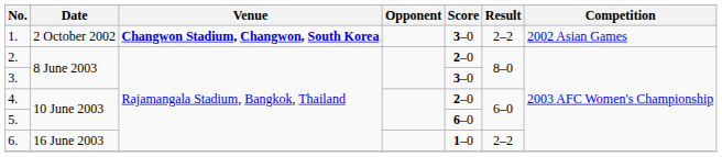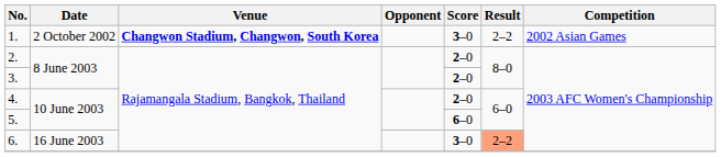 <table class="wikitable">
 <tr>
 <th>No.</th>
 <th>Date</th>
 <th>Venue</th>
 <th>Opponent</th>
 <th>Score</th>
 <th>Result</th>
 <th>Competition</th>
 </tr>
 <tr>
 <td>1.</td>
 <td>2 October 2002</td>
 <td><strong><a href='#'>Changwon Stadium</a>, <a href='#'>Changwon</a>, <a href='#'>South Korea</a></strong></td>
 <td></td>
 <td align=center><strong>3</strong>–0</td>
 <td align=center>2–2</td>
 <td><a href='#'>2002 Asian Games</a></td>
 </tr>
 <tr>
 <td>2.</td>
 <td rowspan=2>8 June 2003</td>
 <td rowspan=5><a href='#'>Rajamangala Stadium</a>, <a href='#'>Bangkok</a>, <a href='#'>Thailand</a></td>
 <td rowspan=2></td>
 <td align=center><strong>2</strong>–0</td>
 <td rowspan=2 align=center>8–0</td>
 <td rowspan=5><a href='#'>2003 AFC Women's Championship</a></td>
 </tr>
 <tr>
 <td>3.</td>
-<td align=center><strong>3</strong>–0</td>
+<td align=center><strong>2</strong>–0</td>
 </tr>
 <tr>
 <td>4.</td>
 <td rowspan=2>10 June 2003</td>
 <td rowspan=2></td>
 <td align=center><strong>2</strong>–0</td>
 <td rowspan=2 align=center>6–0</td>
 </tr>
 <tr>
 <td>5.</td>
 <td align=center><strong>6</strong>–0</td>
 </tr>
 <tr>
 <td>6.</td>
 <td>16 June 2003</td>
 <td></td>
-<td align=center><strong>1</strong>–0</td>
-<td align=center>2–2</td>
+<td align=center><strong>3</strong>–0</td>
+<td align=center style="background: lightsalmon;">2–2</td>
 </tr>
 <tr>
 </tr>
 </table>
